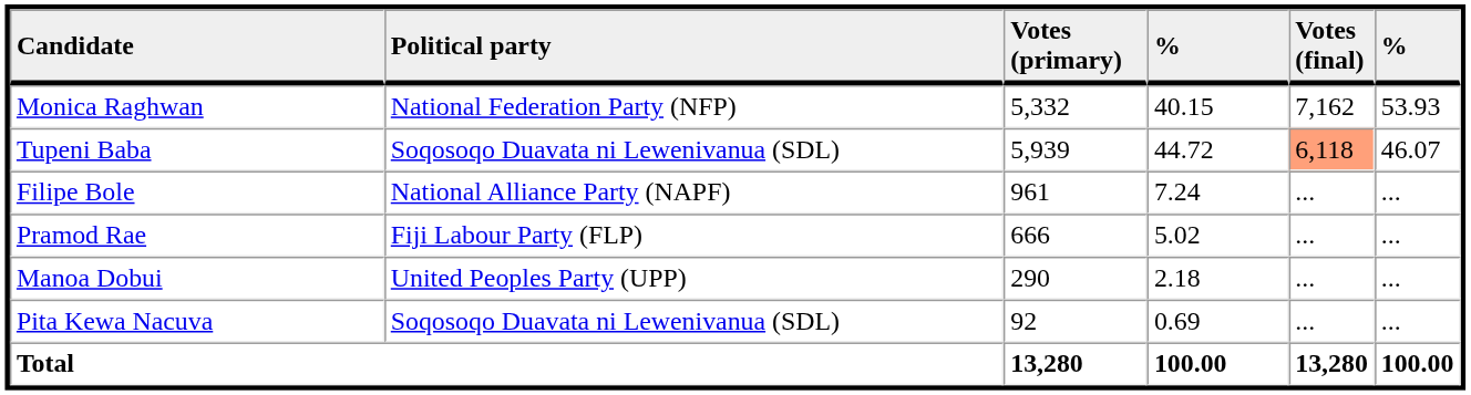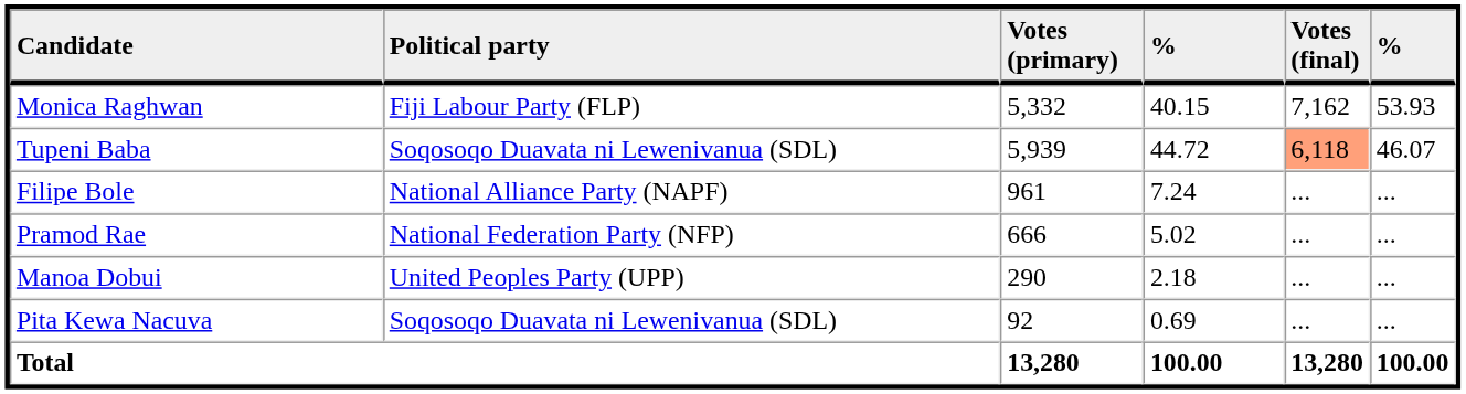 <table table width="70%" border="1" align="center" cellpadding=3 cellspacing=0 style="margin:5px; border:3px solid;">
 <tr>
 <td td width="27%" style="border-bottom:3px solid; background:#efefef;"><strong>Candidate</strong></td>
 <td td width="45%" style="border-bottom:3px solid; background:#efefef;"><strong>Political party</strong></td>
 <td td width="10%" style="border-bottom:3px solid; background:#efefef;"><strong>Votes<br>(primary)</strong></td>
 <td td width="10%" style="border-bottom:3px solid; background:#efefef;"><strong>%</strong></td>
 <td td width="4%" style="border-bottom:3px solid; background:#efefef;"><strong>Votes<br>(final)</strong></td>
 <td td width="4%" style="border-bottom:3px solid; background:#efefef;"><strong>%</strong></td>
 </tr>
 <tr>
 <td><a href='#'>Monica Raghwan</a></td>
-<td><a href='#'>National Federation Party</a> (NFP)</td>
+<td><a href='#'>Fiji Labour Party</a> (FLP)</td>
 <td>5,332</td>
 <td>40.15</td>
 <td>7,162</td>
 <td>53.93</td>
 </tr>
 <tr>
 <td><a href='#'>Tupeni Baba</a></td>
 <td><a href='#'>Soqosoqo Duavata ni Lewenivanua</a> (SDL)</td>
 <td>5,939</td>
 <td>44.72</td>
 <td style="background: lightsalmon;">6,118</td>
 <td>46.07</td>
 </tr>
 <tr>
 <td><a href='#'>Filipe Bole</a></td>
 <td><a href='#'>National Alliance Party</a> (NAPF)</td>
 <td>961</td>
 <td>7.24</td>
 <td>...</td>
 <td>...</td>
 </tr>
 <tr>
 <td><a href='#'>Pramod Rae</a></td>
-<td><a href='#'>Fiji Labour Party</a> (FLP)</td>
+<td><a href='#'>National Federation Party</a> (NFP)</td>
 <td>666</td>
 <td>5.02</td>
 <td>...</td>
 <td>...</td>
 </tr>
 <tr>
 <td><a href='#'>Manoa Dobui</a></td>
 <td><a href='#'>United Peoples Party</a> (UPP)</td>
 <td>290</td>
 <td>2.18</td>
 <td>...</td>
 <td>...</td>
 </tr>
 <tr>
 <td><a href='#'>Pita Kewa Nacuva</a></td>
 <td><a href='#'>Soqosoqo Duavata ni Lewenivanua</a> (SDL)</td>
 <td>92</td>
 <td>0.69</td>
 <td>...</td>
 <td>...</td>
 </tr>
 <tr>
 <td colspan=2><strong>Total</strong></td>
 <td><strong>13,280</strong></td>
 <td><strong>100.00</strong></td>
 <td><strong>13,280</strong></td>
 <td><strong>100.00</strong></td>
 </tr>
 <tr>
 </tr>
 </table>
